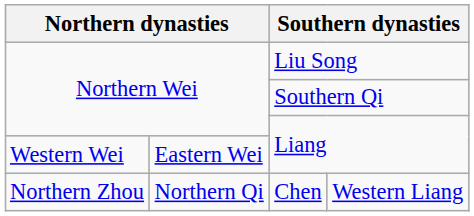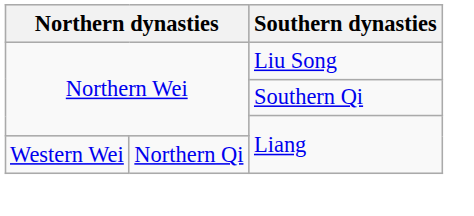 <table class="wikitable floatright" style="margin: 0 0 0.8em 0.8em; font-size: 90%;">
 <tr>
 <th colspan="2">Northern dynasties</th>
 <th colspan="2">Southern dynasties</th>
 </tr>
 <tr style="height: 2ex">
 <td colspan="2" rowspan="3" align="center"><a href='#'>Northern Wei</a> </td>
 <td colspan="2"><a href='#'>Liu Song</a> </td>
 </tr>
 <tr style="height: 2ex">
 <td colspan="2"><a href='#'>Southern Qi</a> </td>
 </tr>
 <tr style="height: 2ex">
 <td colspan="2" rowspan="2"><a href='#'>Liang</a> </td>
 </tr>
 <tr>
 <td><a href='#'>Western Wei</a><br></td>
-<td><a href='#'>Eastern Wei</a><br></td>
-</tr>
-<tr>
-<td><a href='#'>Northern Zhou</a><br></td>
 <td><a href='#'>Northern Qi</a><br></td>
-<td><a href='#'>Chen</a><br></td>
-<td><a href='#'>Western Liang</a><br></td>
 </tr>
 </table>
